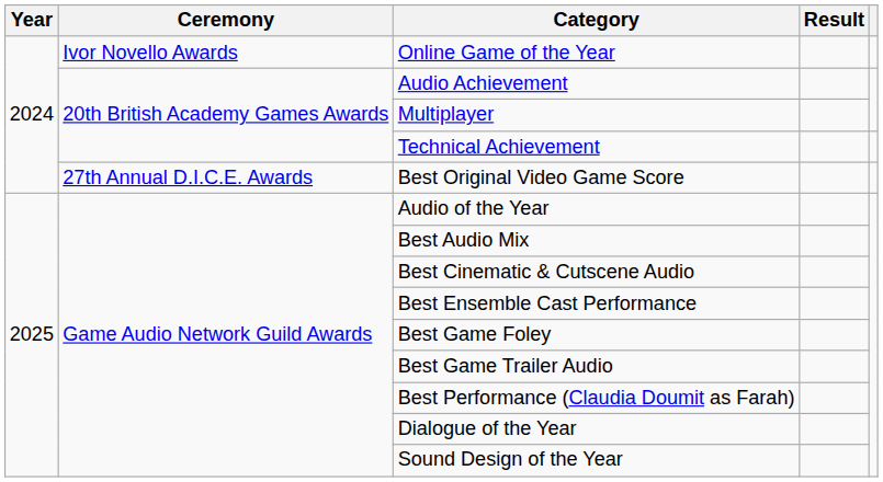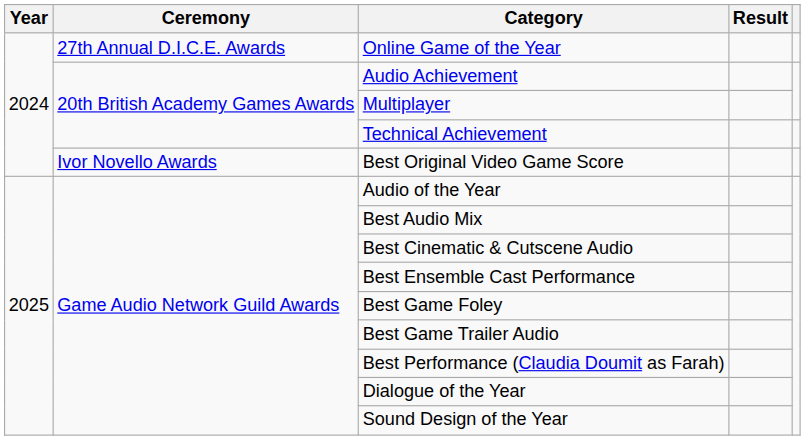 <table class="wikitable plainrowheaders sortable" width="auto">
 <tr>
 <th scope="col">Year</th>
 <th scope="col">Ceremony</th>
 <th scope="col">Category</th>
 <th scope="col">Result</th>
 <th scope="col" class="unsortable"></th>
 </tr>
 <tr>
 <td rowspan="5" style="text-align:center;">2024</td>
-<td><a href='#'>Ivor Novello Awards</a></td>
+<td><a href='#'>27th Annual D.I.C.E. Awards</a></td>
 <td><a href='#'>Online Game of the Year</a></td>
 <td></td>
 <td style="text-align:center;"></td>
 </tr>
 <tr>
 <td rowspan="3"><a href='#'>20th British Academy Games Awards</a></td>
 <td><a href='#'>Audio Achievement</a></td>
 <td></td>
 <td style="text-align:center;" rowspan="2"></td>
 </tr>
 <tr>
 <td><a href='#'>Multiplayer</a></td>
 <td></td>
 </tr>
 <tr>
 <td><a href='#'>Technical Achievement</a></td>
 <td></td>
 <td style="text-align:center;"></td>
 </tr>
 <tr>
-<td><a href='#'>27th Annual D.I.C.E. Awards</a></td>
+<td><a href='#'>Ivor Novello Awards</a></td>
 <td>Best Original Video Game Score</td>
 <td></td>
 <td style="text-align:center;"></td>
 </tr>
 <tr>
 <td rowspan="9">2025</td>
 <td rowspan="9"><a href='#'>Game Audio Network Guild Awards</a></td>
 <td>Audio of the Year</td>
 <td></td>
 <td rowspan="9" style="text-align:center;"></td>
 </tr>
 <tr>
 <td>Best Audio Mix</td>
 <td></td>
 </tr>
 <tr>
 <td>Best Cinematic & Cutscene Audio</td>
 <td></td>
 </tr>
 <tr>
 <td>Best Ensemble Cast Performance</td>
 <td></td>
 </tr>
 <tr>
 <td>Best Game Foley</td>
 <td></td>
 </tr>
 <tr>
 <td>Best Game Trailer Audio</td>
 <td></td>
 </tr>
 <tr>
 <td>Best Performance (<a href='#'>Claudia Doumit</a> as Farah)</td>
 <td></td>
 </tr>
 <tr>
 <td>Dialogue of the Year</td>
 <td></td>
 </tr>
 <tr>
 <td>Sound Design of the Year</td>
 <td></td>
 </tr>
 </table>
